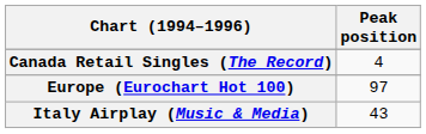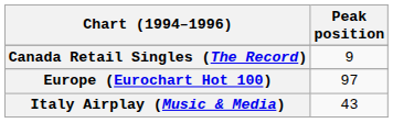 <table class="wikitable sortable plainrowheaders" style="text-align:center">
 <tr>
 <th>Chart (1994–1996)</th>
 <th>Peak<br>position</th>
 </tr>
 <tr>
 </tr>
 <tr>
 <th scope="row">Canada Retail Singles (<em><a href='#'>The Record</a></em>)</th>
-<td>4</td>
+<td>9</td>
 </tr>
 <tr>
 </tr>
 <tr>
 </tr>
 <tr>
 <th scope="row">Europe (<a href='#'>Eurochart Hot 100</a>)</th>
 <td>97</td>
 </tr>
 <tr>
 <th scope="row">Italy Airplay (<em><a href='#'>Music & Media</a></em>)</th>
 <td>43</td>
 </tr>
 <tr>
 </tr>
 <tr>
 </tr>
 <tr>
 </tr>
 <tr>
 </tr>
 <tr>
 </tr>
 <tr>
 </tr>
 <tr>
 </tr>
 </table>
